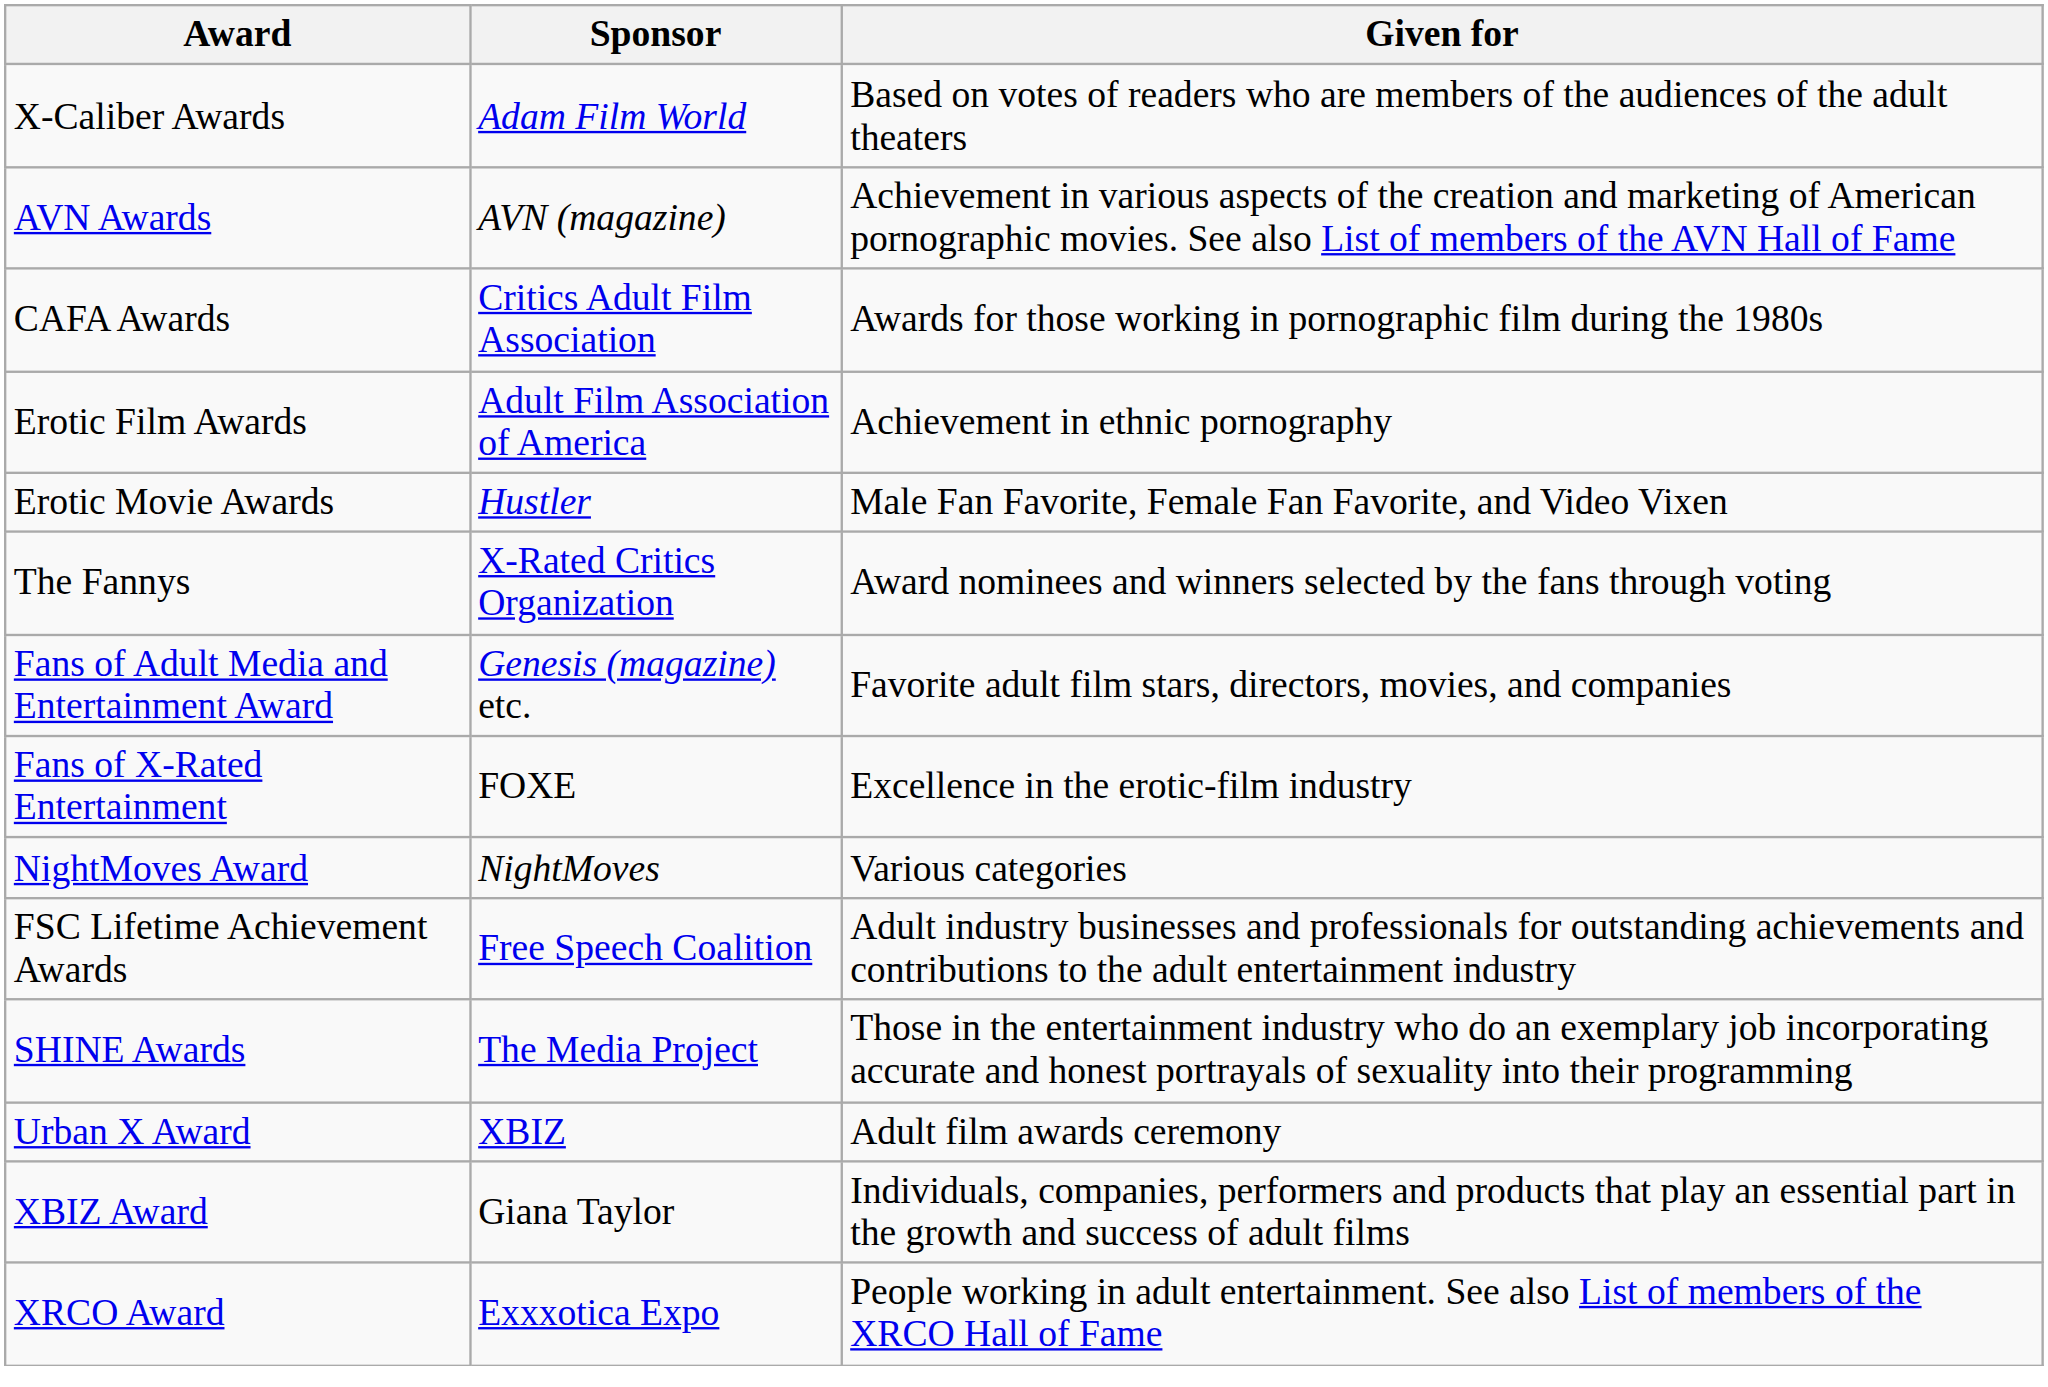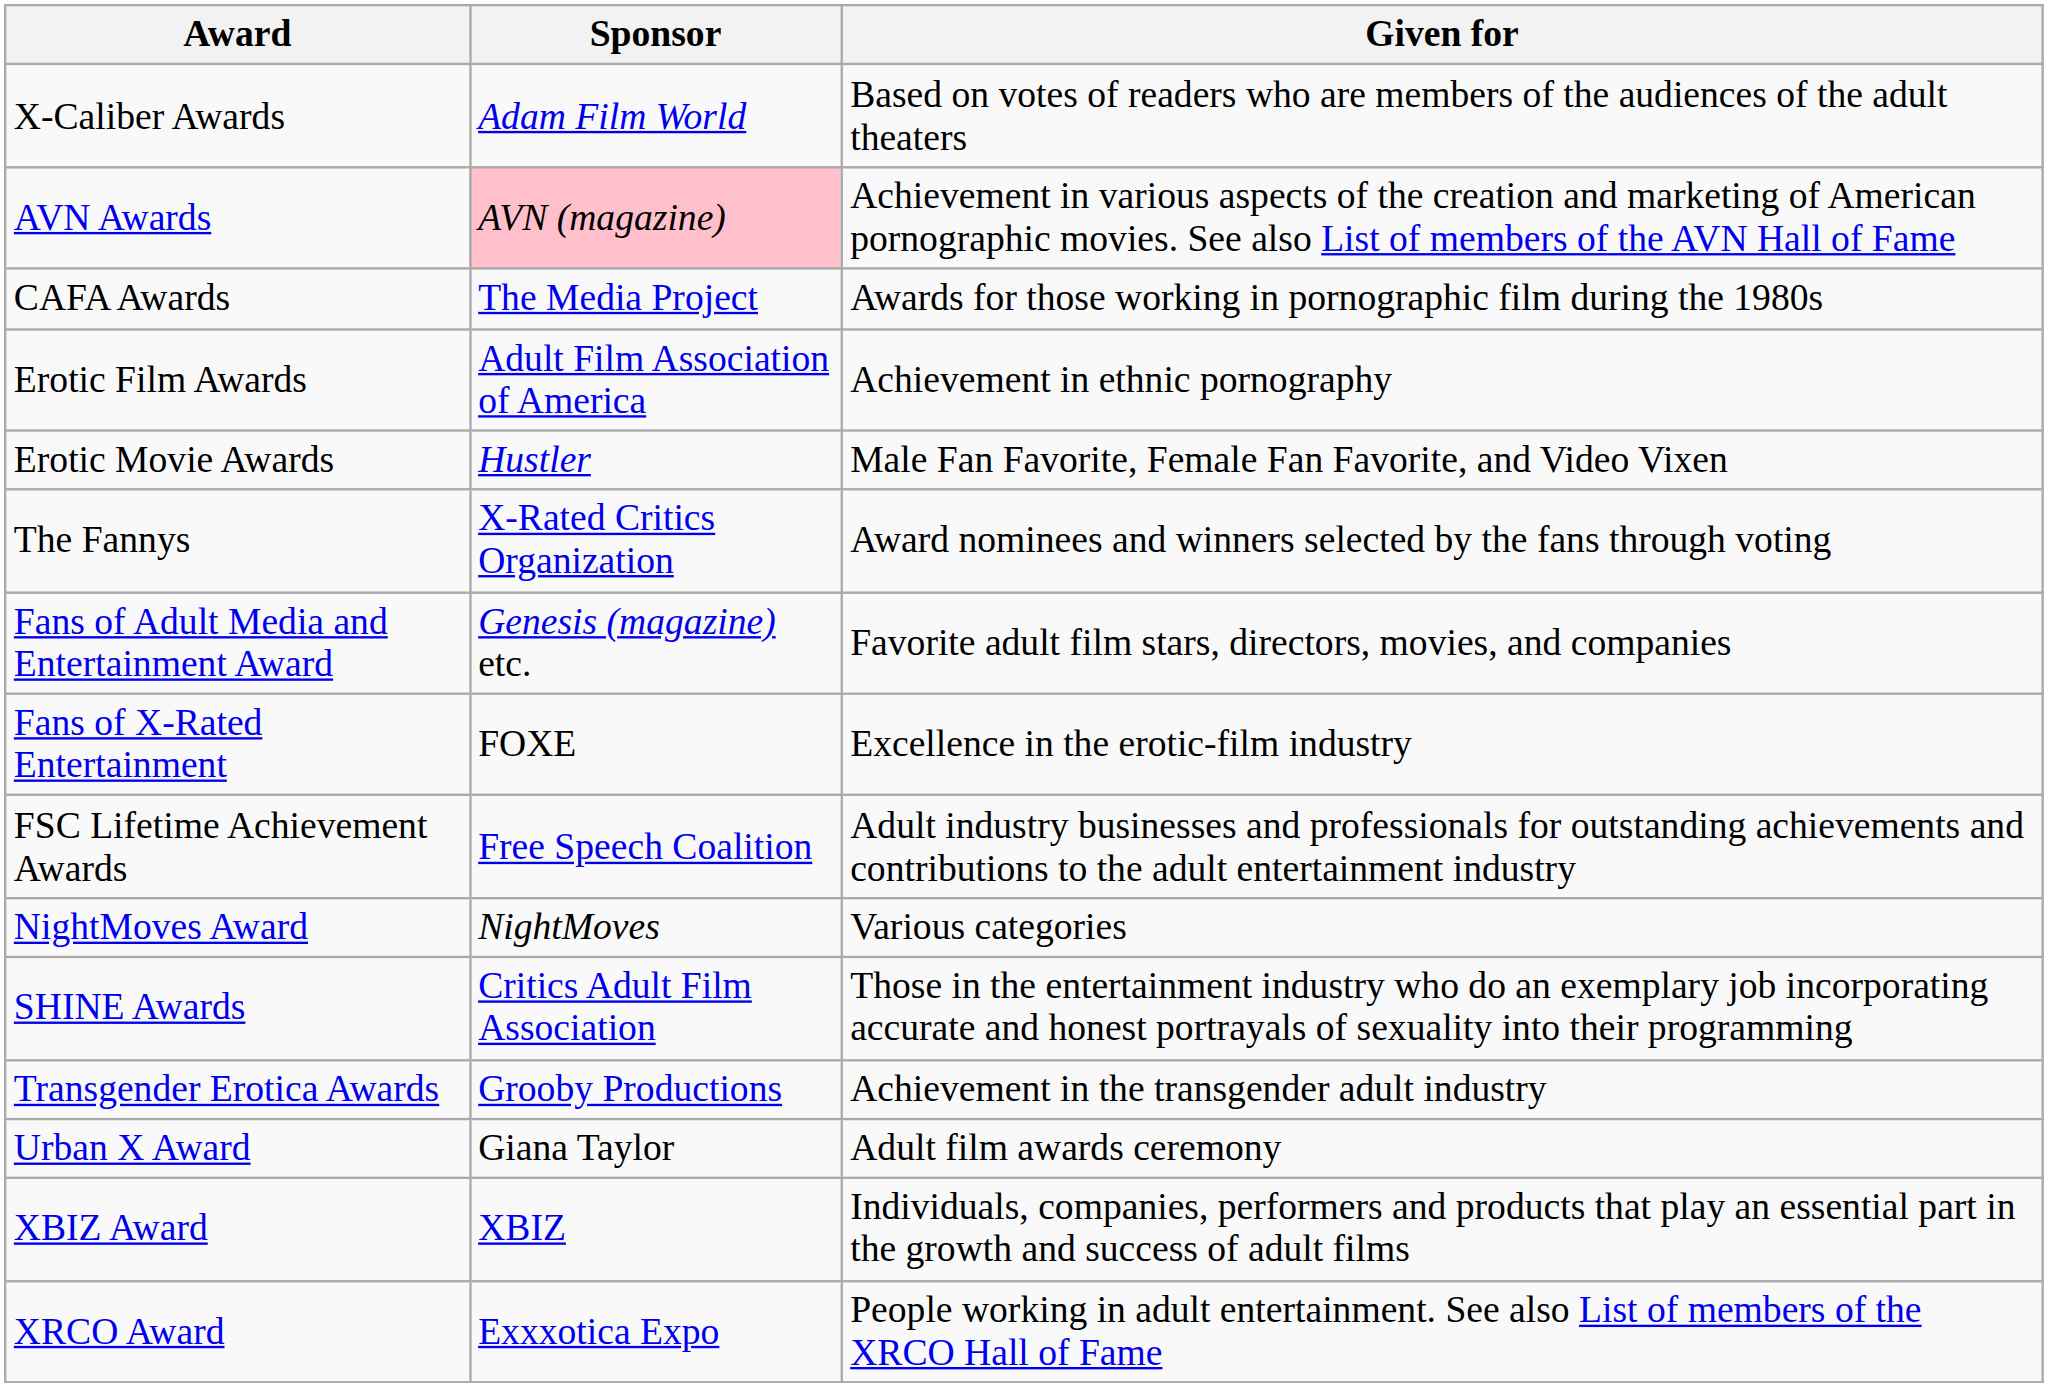 <table class="wikitable sortable">
 <tr>
 <th>Award</th>
 <th>Sponsor</th>
 <th>Given for</th>
 </tr>
 <tr>
 <td>X-Caliber Awards</td>
 <td><em><a href='#'>Adam Film World</a></em></td>
 <td>Based on votes of readers who are members of the audiences of the adult theaters</td>
 </tr>
 <tr>
 <td><a href='#'>AVN Awards</a></td>
-<td><em>AVN (magazine)</em></td>
+<td style="background: pink;"><em>AVN (magazine)</em></td>
 <td>Achievement in various aspects of the creation and marketing of American pornographic movies. See also <a href='#'>List of members of the AVN Hall of Fame</a></td>
 </tr>
 <tr>
 <td>CAFA Awards</td>
-<td><a href='#'>Critics Adult Film Association</a></td>
+<td><a href='#'>The Media Project</a></td>
 <td>Awards for those working in pornographic film during the 1980s</td>
 </tr>
 <tr>
 <td>Erotic Film Awards</td>
 <td><a href='#'>Adult Film Association of America</a></td>
 <td>Achievement in ethnic pornography</td>
 </tr>
 <tr>
 <td>Erotic Movie Awards</td>
 <td><em><a href='#'>Hustler</a></em></td>
 <td>Male Fan Favorite, Female Fan Favorite, and Video Vixen</td>
 </tr>
 <tr>
 <td>The Fannys</td>
 <td><a href='#'>X-Rated Critics Organization</a></td>
 <td>Award nominees and winners selected by the fans through voting</td>
 </tr>
 <tr>
 <td><a href='#'>Fans of Adult Media and Entertainment Award</a></td>
 <td><em><a href='#'>Genesis (magazine)</a></em> etc.</td>
 <td>Favorite adult film stars, directors, movies, and companies</td>
 </tr>
 <tr>
 <td><a href='#'>Fans of X-Rated Entertainment</a></td>
 <td>FOXE</td>
 <td>Excellence in the erotic-film industry</td>
 </tr>
 <tr>
+<td>FSC Lifetime Achievement Awards</td>
+<td><a href='#'>Free Speech Coalition</a></td>
+<td>Adult industry businesses and professionals for outstanding achievements and contributions to the adult entertainment industry</td>
+</tr>
+<tr>
 <td><a href='#'>NightMoves Award</a></td>
 <td><em>NightMoves</em></td>
 <td>Various categories</td>
 </tr>
 <tr>
-<td>FSC Lifetime Achievement Awards</td>
-<td><a href='#'>Free Speech Coalition</a></td>
-<td>Adult industry businesses and professionals for outstanding achievements and contributions to the adult entertainment industry</td>
-</tr>
-<tr>
 <td><a href='#'>SHINE Awards</a></td>
-<td><a href='#'>The Media Project</a></td>
+<td><a href='#'>Critics Adult Film Association</a></td>
 <td>Those in the entertainment industry who do an exemplary job incorporating accurate and honest portrayals of sexuality into their programming</td>
 </tr>
 <tr>
+<td><a href='#'>Transgender Erotica Awards</a></td>
+<td><a href='#'>Grooby Productions</a></td>
+<td>Achievement in the transgender adult industry</td>
+</tr>
+<tr>
 <td><a href='#'>Urban X Award</a></td>
-<td><a href='#'>XBIZ</a></td>
+<td>Giana Taylor</td>
 <td>Adult film awards ceremony</td>
 </tr>
 <tr>
 <td><a href='#'>XBIZ Award</a></td>
-<td>Giana Taylor</td>
+<td><a href='#'>XBIZ</a></td>
 <td>Individuals, companies, performers and products that play an essential part in the growth and success of adult films</td>
 </tr>
 <tr>
 <td><a href='#'>XRCO Award</a></td>
 <td><a href='#'>Exxxotica Expo</a></td>
 <td>People working in adult entertainment. See also <a href='#'>List of members of the XRCO Hall of Fame</a></td>
 </tr>
 </table>
